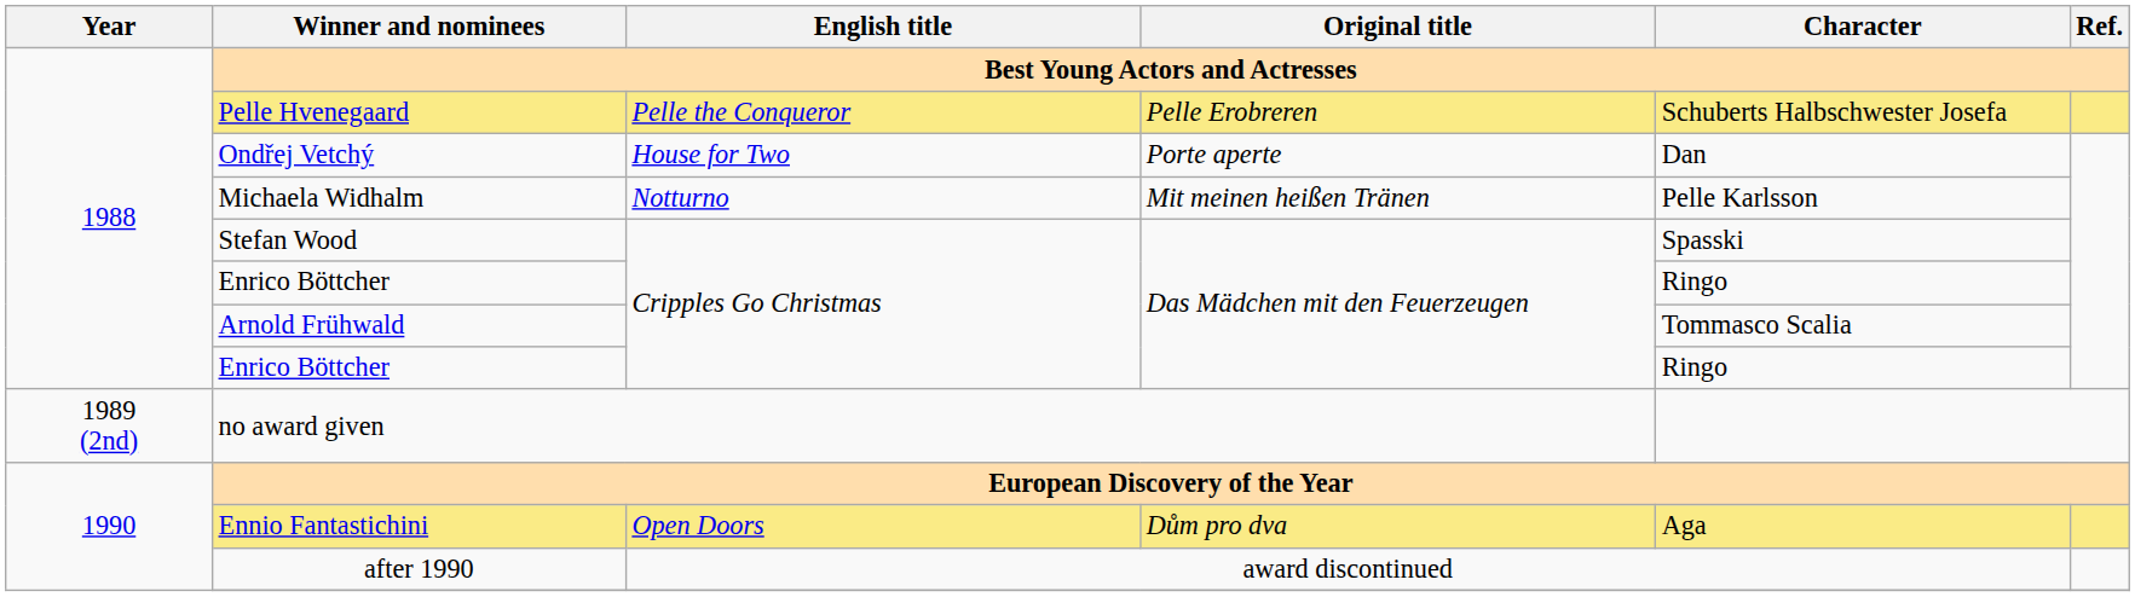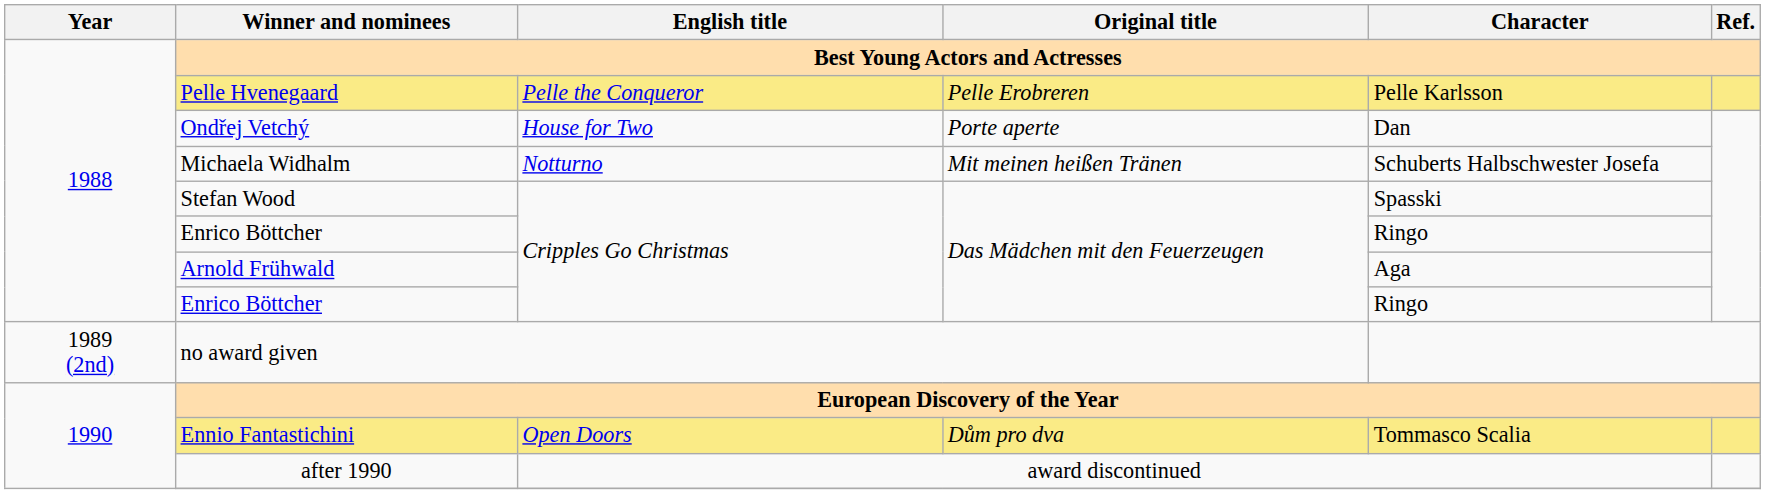 <table class="wikitable" width="100%" cellpadding="5">
 <tr>
 <th width="10%"><strong>Year</strong></th>
 <th width="20%"><strong>Winner and nominees</strong></th>
 <th width="25%"><strong>English title</strong></th>
 <th width="25%"><strong>Original title</strong></th>
 <th width="20%"><strong>Character</strong></th>
 <th>Ref.</th>
 </tr>
 <tr>
 <td rowspan=8 align="center"><a href='#'>1988</a></td>
 <td colspan="7" style="background:#ffdead;" align="center"><strong>Best Young Actors and Actresses</strong></td>
 </tr>
 <tr style="background:#FAEB86">
 <td> <a href='#'>Pelle Hvenegaard</a></td>
 <td><em><a href='#'>Pelle the Conqueror</a></em></td>
 <td><em>Pelle Erobreren</em></td>
-<td>Schuberts Halbschwester Josefa</td>
+<td>Pelle Karlsson</td>
 <td></td>
 </tr>
 <tr>
 <td> <a href='#'>Ondřej Vetchý</a></td>
 <td><em><a href='#'>House for Two</a></em></td>
 <td><em>Porte aperte</em></td>
 <td>Dan</td>
 <td rowspan="6"></td>
 </tr>
 <tr>
 <td> Michaela Widhalm</td>
 <td><em><a href='#'>Notturno</a></em></td>
 <td><em>Mit meinen heißen Tränen</em></td>
-<td>Pelle Karlsson</td>
+<td>Schuberts Halbschwester Josefa</td>
 </tr>
 <tr>
 <td> Stefan Wood</td>
 <td rowspan="4"><em>Cripples Go Christmas</em></td>
 <td rowspan="4"><em>Das Mädchen mit den Feuerzeugen</em></td>
 <td>Spasski</td>
 </tr>
 <tr>
 <td> Enrico Böttcher</td>
 <td>Ringo</td>
 </tr>
 <tr>
 <td> <a href='#'>Arnold Frühwald</a></td>
-<td>Tommasco Scalia</td>
+<td>Aga</td>
 </tr>
 <tr>
 <td> <a href='#'>Enrico Böttcher</a></td>
 <td>Ringo</td>
 </tr>
 <tr>
 <td style="text-align:center;">1989<br><a href='#'>(2nd)</a></td>
 <td colspan="3">no award given</td>
 </tr>
 <tr>
 <td rowspan=6 align="center"><a href='#'>1990</a></td>
 <td colspan="7" style="background:#ffdead;" align="center"><strong>European Discovery of the Year</strong></td>
 </tr>
 <tr style="background:#FAEB86">
 <td> <a href='#'>Ennio Fantastichini</a></td>
 <td><em><a href='#'>Open Doors</a></em></td>
 <td><em>Dům pro dva</em></td>
-<td>Aga</td>
+<td>Tommasco Scalia</td>
 <td></td>
 </tr>
 <tr>
 <td style="text-align:center;">after 1990</td>
 <td colspan="3" style="text-align:center;">award discontinued</td>
 <td></td>
 </tr>
 <tr>
 </tr>
 </table>
